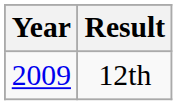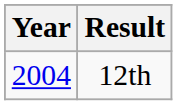 <table class="wikitable" style="text-align:center">
 <tr>
 <th>Year</th>
 <th>Result</th>
 </tr>
 <tr>
-<td><a href='#'>2009</a></td>
+<td><a href='#'>2004</a></td>
 <td>12th</td>
 </tr>
 </table>
